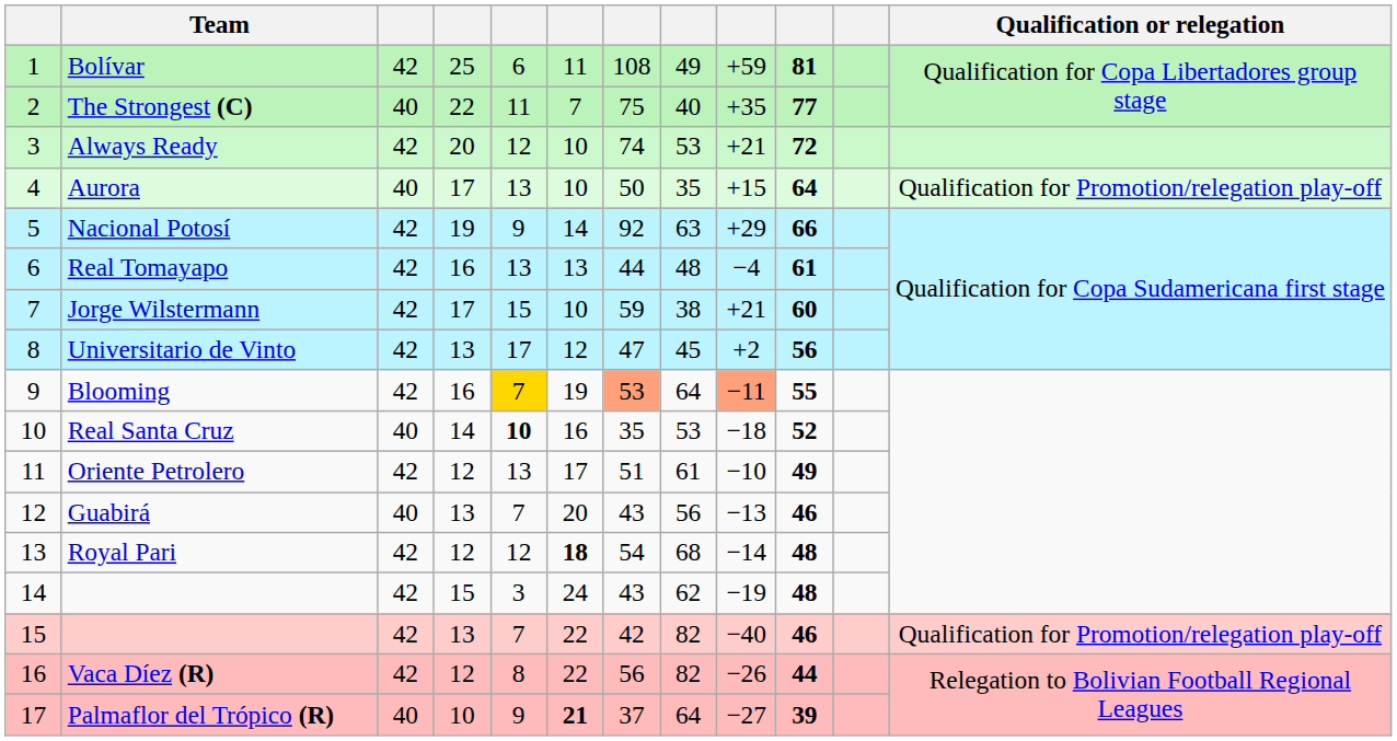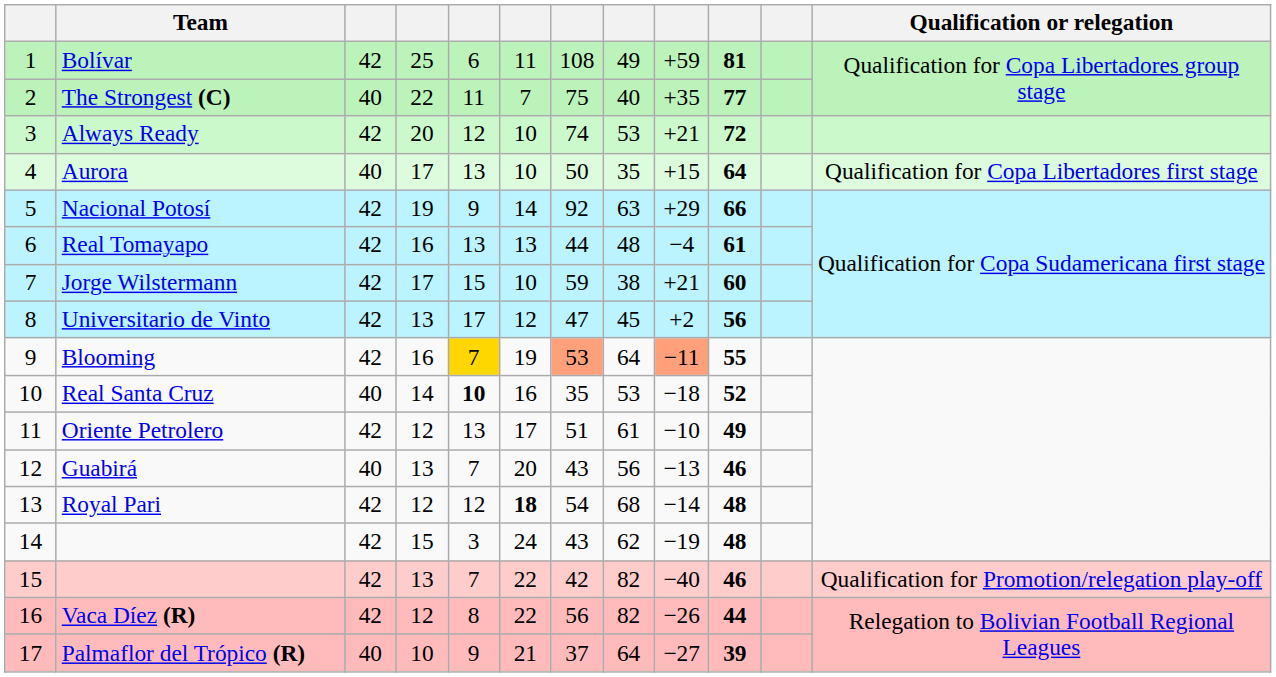 <table class="wikitable" style="text-align: center;">
 <tr>
 <th width=28></th>
 <th width=190>Team</th>
 <th width=28></th>
 <th width=28></th>
 <th width=28></th>
 <th width=28></th>
 <th width=28></th>
 <th width=28></th>
 <th width=30></th>
 <th width=28></th>
 <th width=28></th>
 <th>Qualification or relegation</th>
 </tr>
 <tr bgcolor=#BBF3BB>
 <td>1</td>
 <td align="left"><a href='#'>Bolívar</a></td>
 <td>42</td>
 <td>25</td>
 <td>6</td>
 <td>11</td>
 <td>108</td>
 <td>49</td>
 <td>+59</td>
 <td><strong>81</strong></td>
 <td><strong></strong></td>
 <td rowspan=2>Qualification for <a href='#'>Copa Libertadores group stage</a></td>
 </tr>
 <tr bgcolor=#BBF3BB>
 <td>2</td>
 <td align="left"><a href='#'>The Strongest</a> <strong>(C)</strong></td>
 <td>40</td>
 <td>22</td>
 <td>11</td>
 <td>7</td>
 <td>75</td>
 <td>40</td>
 <td>+35</td>
 <td><strong>77</strong></td>
 <td><strong></strong></td>
 </tr>
 <tr bgcolor=#CCF9CC>
 <td>3</td>
 <td align="left"><a href='#'>Always Ready</a></td>
 <td>42</td>
 <td>20</td>
 <td>12</td>
 <td>10</td>
 <td>74</td>
 <td>53</td>
 <td>+21</td>
 <td><strong>72</strong></td>
 <td><strong></strong></td>
 <td></td>
 </tr>
 <tr bgcolor=#DDFCDD>
 <td>4</td>
 <td align="left"><a href='#'>Aurora</a></td>
 <td>40</td>
 <td>17</td>
 <td>13</td>
 <td>10</td>
 <td>50</td>
 <td>35</td>
 <td>+15</td>
 <td><strong>64</strong></td>
 <td><strong></strong></td>
-<td>Qualification for <a href='#'>Promotion/relegation play-off</a></td>
+<td>Qualification for <a href='#'>Copa Libertadores first stage</a></td>
 </tr>
 <tr bgcolor=#BBF3FF>
 <td>5</td>
 <td align="left"><a href='#'>Nacional Potosí</a></td>
 <td>42</td>
 <td>19</td>
 <td>9</td>
 <td>14</td>
 <td>92</td>
 <td>63</td>
 <td>+29</td>
 <td><strong>66</strong></td>
 <td><strong></strong></td>
 <td rowspan=4>Qualification for <a href='#'>Copa Sudamericana first stage</a></td>
 </tr>
 <tr bgcolor=#BBF3FF>
 <td>6</td>
 <td align="left"><a href='#'>Real Tomayapo</a></td>
 <td>42</td>
 <td>16</td>
 <td>13</td>
 <td>13</td>
 <td>44</td>
 <td>48</td>
 <td>−4</td>
 <td><strong>61</strong></td>
 <td><strong></strong></td>
 </tr>
 <tr bgcolor=#BBF3FF>
 <td>7</td>
 <td align="left"><a href='#'>Jorge Wilstermann</a></td>
 <td>42</td>
 <td>17</td>
 <td>15</td>
 <td>10</td>
 <td>59</td>
 <td>38</td>
 <td>+21</td>
 <td><strong>60</strong></td>
 <td><strong></strong></td>
 </tr>
 <tr bgcolor=#BBF3FF>
 <td>8</td>
 <td align="left"><a href='#'>Universitario de Vinto</a></td>
 <td>42</td>
 <td>13</td>
 <td>17</td>
 <td>12</td>
 <td>47</td>
 <td>45</td>
 <td>+2</td>
 <td><strong>56</strong></td>
 <td><strong></strong></td>
 </tr>
 <tr>
 <td>9</td>
 <td align="left"><a href='#'>Blooming</a></td>
 <td>42</td>
 <td>16</td>
 <td style="background: gold;">7</td>
 <td>19</td>
 <td style="background: lightsalmon;">53</td>
 <td>64</td>
 <td style="background: lightsalmon;">−11</td>
 <td><strong>55</strong></td>
 <td><strong></strong></td>
 </tr>
 <tr>
 <td>10</td>
 <td align="left"><a href='#'>Real Santa Cruz</a></td>
 <td>40</td>
 <td>14</td>
 <td><strong>10</strong></td>
 <td>16</td>
 <td>35</td>
 <td>53</td>
 <td>−18</td>
 <td><strong>52</strong></td>
 <td><strong></strong></td>
 </tr>
 <tr>
 <td>11</td>
 <td align="left"><a href='#'>Oriente Petrolero</a></td>
 <td>42</td>
 <td>12</td>
 <td>13</td>
 <td>17</td>
 <td>51</td>
 <td>61</td>
 <td>−10</td>
 <td><strong>49</strong></td>
 <td><strong></strong></td>
 </tr>
 <tr>
 <td>12</td>
 <td align="left"><a href='#'>Guabirá</a></td>
 <td>40</td>
 <td>13</td>
 <td>7</td>
 <td>20</td>
 <td>43</td>
 <td>56</td>
 <td>−13</td>
 <td><strong>46</strong></td>
 <td><strong></strong></td>
 </tr>
 <tr>
 <td>13</td>
 <td align="left"><a href='#'>Royal Pari</a></td>
 <td>42</td>
 <td>12</td>
 <td>12</td>
 <td><strong>18</strong></td>
 <td>54</td>
 <td>68</td>
 <td>−14</td>
 <td><strong>48</strong></td>
 <td><strong></strong></td>
 </tr>
 <tr>
 <td>14</td>
 <td align="left"></td>
 <td>42</td>
 <td>15</td>
 <td>3</td>
 <td>24</td>
 <td>43</td>
 <td>62</td>
 <td>−19</td>
 <td><strong>48</strong></td>
 <td><strong></strong></td>
 </tr>
 <tr bgcolor=#FFCCCC>
 <td>15</td>
 <td align="left"></td>
 <td>42</td>
 <td>13</td>
 <td>7</td>
 <td>22</td>
 <td>42</td>
 <td>82</td>
 <td>−40</td>
 <td><strong>46</strong></td>
 <td><strong></strong></td>
 <td>Qualification for <a href='#'>Promotion/relegation play-off</a></td>
 </tr>
 <tr bgcolor=#FFBBBB>
 <td>16</td>
 <td align="left"><a href='#'>Vaca Díez</a> <strong>(R)</strong></td>
 <td>42</td>
 <td>12</td>
 <td>8</td>
 <td>22</td>
 <td>56</td>
 <td>82</td>
 <td>−26</td>
 <td><strong>44</strong></td>
 <td><strong></strong></td>
 <td rowspan=2>Relegation to <a href='#'>Bolivian Football Regional Leagues</a></td>
 </tr>
 <tr bgcolor=#FFBBBB>
 <td>17</td>
 <td align="left"><a href='#'>Palmaflor del Trópico</a> <strong>(R)</strong></td>
 <td>40</td>
 <td>10</td>
 <td>9</td>
-<td><strong>21</strong></td>
+<td>21</td>
 <td>37</td>
 <td>64</td>
 <td>−27</td>
 <td><strong>39</strong></td>
 <td><strong></strong></td>
 </tr>
 </table>
